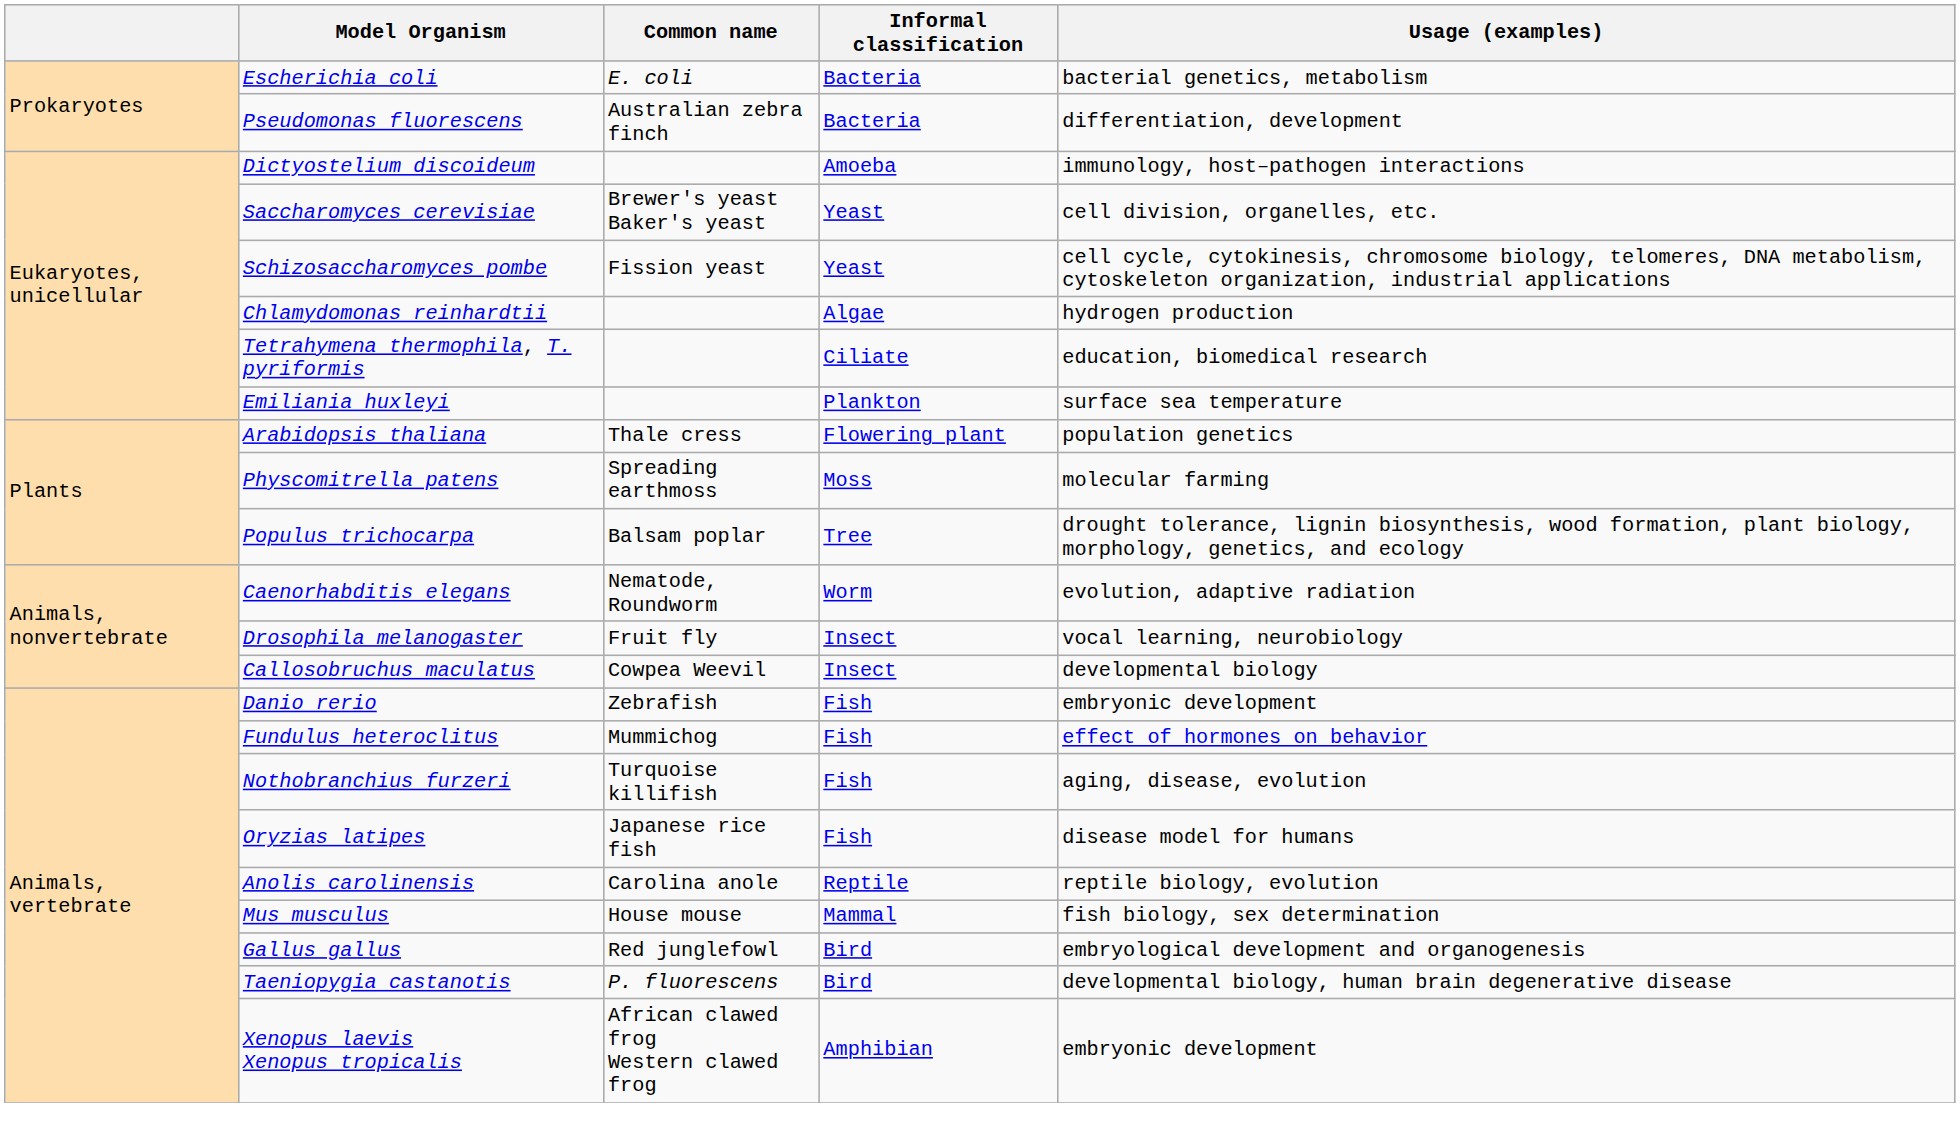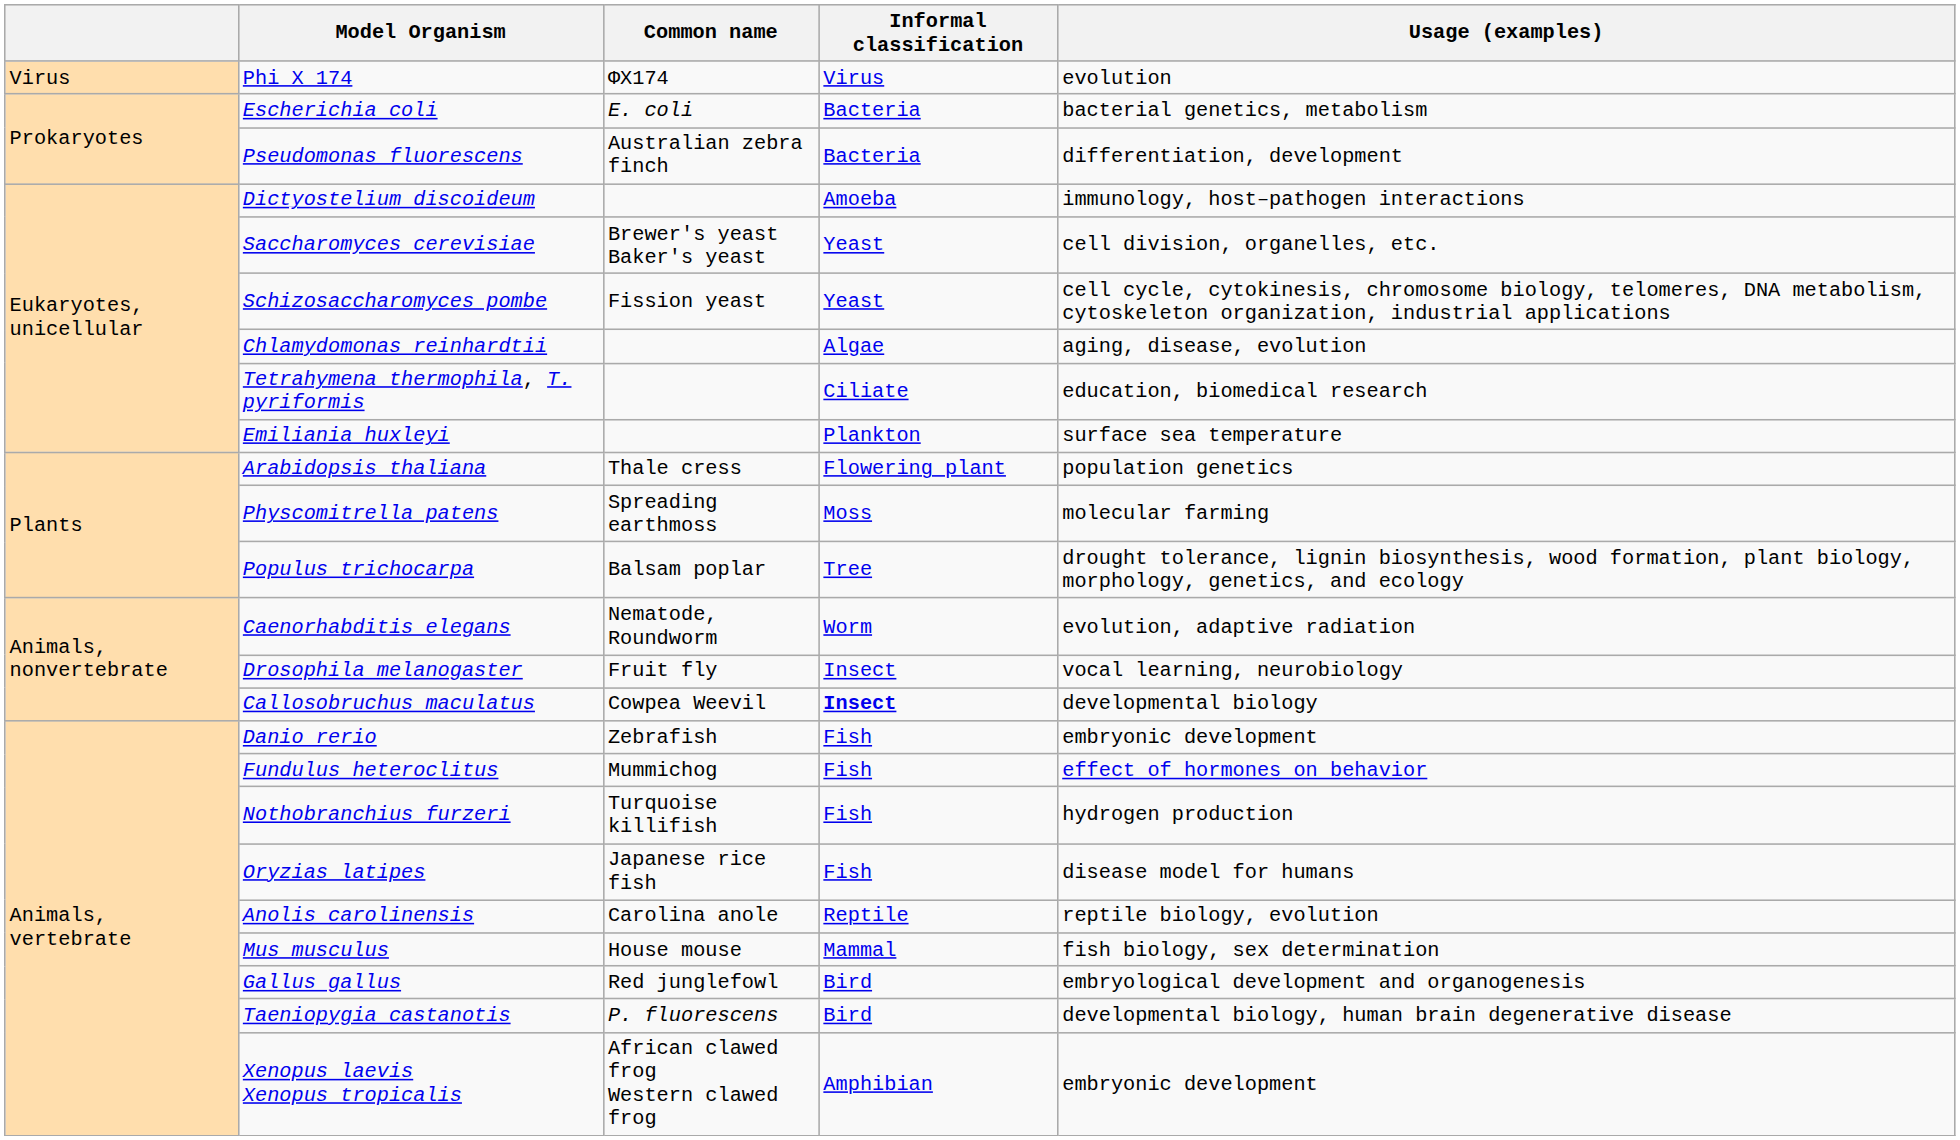 <table class="wikitable">
 <tr>
 <th></th>
 <th>Model Organism</th>
 <th>Common name</th>
 <th>Informal classification</th>
 <th>Usage (examples)</th>
+</tr>
+<tr>
+<td style="background:#ffdead;">Virus</td>
+<td><a href='#'>Phi X 174</a></td>
+<td>ΦX174</td>
+<td><a href='#'>Virus</a></td>
+<td>evolution</td>
 </tr>
 <tr>
 <td rowspan="2" style="background:#ffdead;">Prokaryotes</td>
 <td><em><a href='#'>Escherichia coli</a></em></td>
 <td><em>E. coli</em></td>
 <td><a href='#'>Bacteria</a></td>
 <td>bacterial genetics, metabolism</td>
 </tr>
 <tr>
 <td><em><a href='#'>Pseudomonas fluorescens</a></em></td>
 <td>Australian zebra finch</td>
 <td><a href='#'>Bacteria</a></td>
 <td>differentiation, development</td>
 </tr>
 <tr>
 <td rowspan="6" style="background:#ffdead;">Eukaryotes, unicellular</td>
 <td><em><a href='#'>Dictyostelium discoideum</a></em></td>
 <td></td>
 <td><a href='#'>Amoeba</a></td>
 <td>immunology, host–pathogen interactions</td>
 </tr>
 <tr>
 <td><em><a href='#'>Saccharomyces cerevisiae</a></em></td>
 <td>Brewer's yeast<br>Baker's yeast</td>
 <td><a href='#'>Yeast</a></td>
 <td>cell division, organelles, etc.</td>
 </tr>
 <tr>
 <td><em><a href='#'>Schizosaccharomyces pombe</a></em></td>
 <td>Fission yeast</td>
 <td><a href='#'>Yeast</a></td>
 <td>cell cycle, cytokinesis, chromosome biology, telomeres, DNA metabolism, cytoskeleton organization, industrial applications</td>
 </tr>
 <tr>
 <td><em><a href='#'>Chlamydomonas reinhardtii</a></em></td>
 <td></td>
 <td><a href='#'>Algae</a></td>
-<td>hydrogen production</td>
+<td>aging, disease, evolution</td>
 </tr>
 <tr>
 <td><em><a href='#'>Tetrahymena thermophila</a></em>, <em><a href='#'>T. pyriformis</a></em></td>
 <td></td>
 <td><a href='#'>Ciliate</a></td>
 <td>education, biomedical research</td>
 </tr>
 <tr>
 <td><em><a href='#'>Emiliania huxleyi</a></em></td>
 <td></td>
 <td><a href='#'>Plankton</a></td>
 <td>surface sea temperature</td>
 </tr>
 <tr>
 <td rowspan="3" style="background:#ffdead;">Plants</td>
 <td><em><a href='#'>Arabidopsis thaliana</a></em></td>
 <td>Thale cress</td>
 <td><a href='#'>Flowering plant</a></td>
 <td>population genetics</td>
 </tr>
 <tr>
 <td><em><a href='#'>Physcomitrella patens</a></em></td>
 <td>Spreading earthmoss</td>
 <td><a href='#'>Moss</a></td>
 <td>molecular farming</td>
 </tr>
 <tr>
 <td><em><a href='#'>Populus trichocarpa</a></em></td>
 <td>Balsam poplar</td>
 <td><a href='#'>Tree</a></td>
 <td>drought tolerance, lignin biosynthesis, wood formation, plant biology, morphology, genetics, and ecology</td>
 </tr>
 <tr>
 <td rowspan="3" style="background:#ffdead;">Animals, nonvertebrate</td>
 <td><em><a href='#'>Caenorhabditis elegans</a></em></td>
 <td>Nematode, Roundworm</td>
 <td><a href='#'>Worm</a></td>
 <td>evolution, adaptive radiation</td>
 </tr>
 <tr>
 <td><em><a href='#'>Drosophila melanogaster</a></em></td>
 <td>Fruit fly</td>
 <td><a href='#'>Insect</a></td>
 <td>vocal learning, neurobiology</td>
 </tr>
 <tr>
 <td><em><a href='#'>Callosobruchus maculatus</a></em></td>
 <td>Cowpea Weevil</td>
-<td><a href='#'>Insect</a></td>
+<td><strong><a href='#'>Insect</a></strong></td>
 <td>developmental biology</td>
 </tr>
 <tr>
 <td rowspan="9" style="background:#ffdead;">Animals, vertebrate</td>
 <td><em><a href='#'>Danio rerio</a></em></td>
 <td>Zebrafish</td>
 <td><a href='#'>Fish</a></td>
 <td>embryonic development</td>
 </tr>
 <tr>
 <td><em><a href='#'>Fundulus heteroclitus</a></em></td>
 <td>Mummichog</td>
 <td><a href='#'>Fish</a></td>
 <td><a href='#'>effect of hormones on behavior</a></td>
 </tr>
 <tr>
 <td><em><a href='#'>Nothobranchius furzeri</a></em></td>
 <td>Turquoise killifish</td>
 <td><a href='#'>Fish</a></td>
-<td>aging, disease, evolution</td>
+<td>hydrogen production</td>
 </tr>
 <tr>
 <td><em><a href='#'>Oryzias latipes</a></em></td>
 <td>Japanese rice fish</td>
 <td><a href='#'>Fish</a></td>
 <td>disease model for humans</td>
 </tr>
 <tr>
 <td><em><a href='#'>Anolis carolinensis</a></em></td>
 <td>Carolina anole</td>
 <td><a href='#'>Reptile</a></td>
 <td>reptile biology, evolution</td>
 </tr>
 <tr>
 <td><em><a href='#'>Mus musculus</a></em></td>
 <td>House mouse</td>
 <td><a href='#'>Mammal</a></td>
 <td>fish biology, sex determination</td>
 </tr>
 <tr>
 <td><em><a href='#'>Gallus gallus</a></em></td>
 <td>Red junglefowl</td>
 <td><a href='#'>Bird</a></td>
 <td>embryological development and organogenesis</td>
 </tr>
 <tr>
 <td><em><a href='#'>Taeniopygia castanotis</a></em></td>
 <td><em>P. fluorescens</em></td>
 <td><a href='#'>Bird</a></td>
 <td>developmental biology, human brain degenerative disease</td>
 </tr>
 <tr>
 <td><em><a href='#'>Xenopus laevis</a></em><br><em><a href='#'>Xenopus tropicalis</a></em></td>
 <td>African clawed frog<br>Western clawed frog</td>
 <td><a href='#'>Amphibian</a></td>
 <td>embryonic development</td>
 </tr>
 </table>
